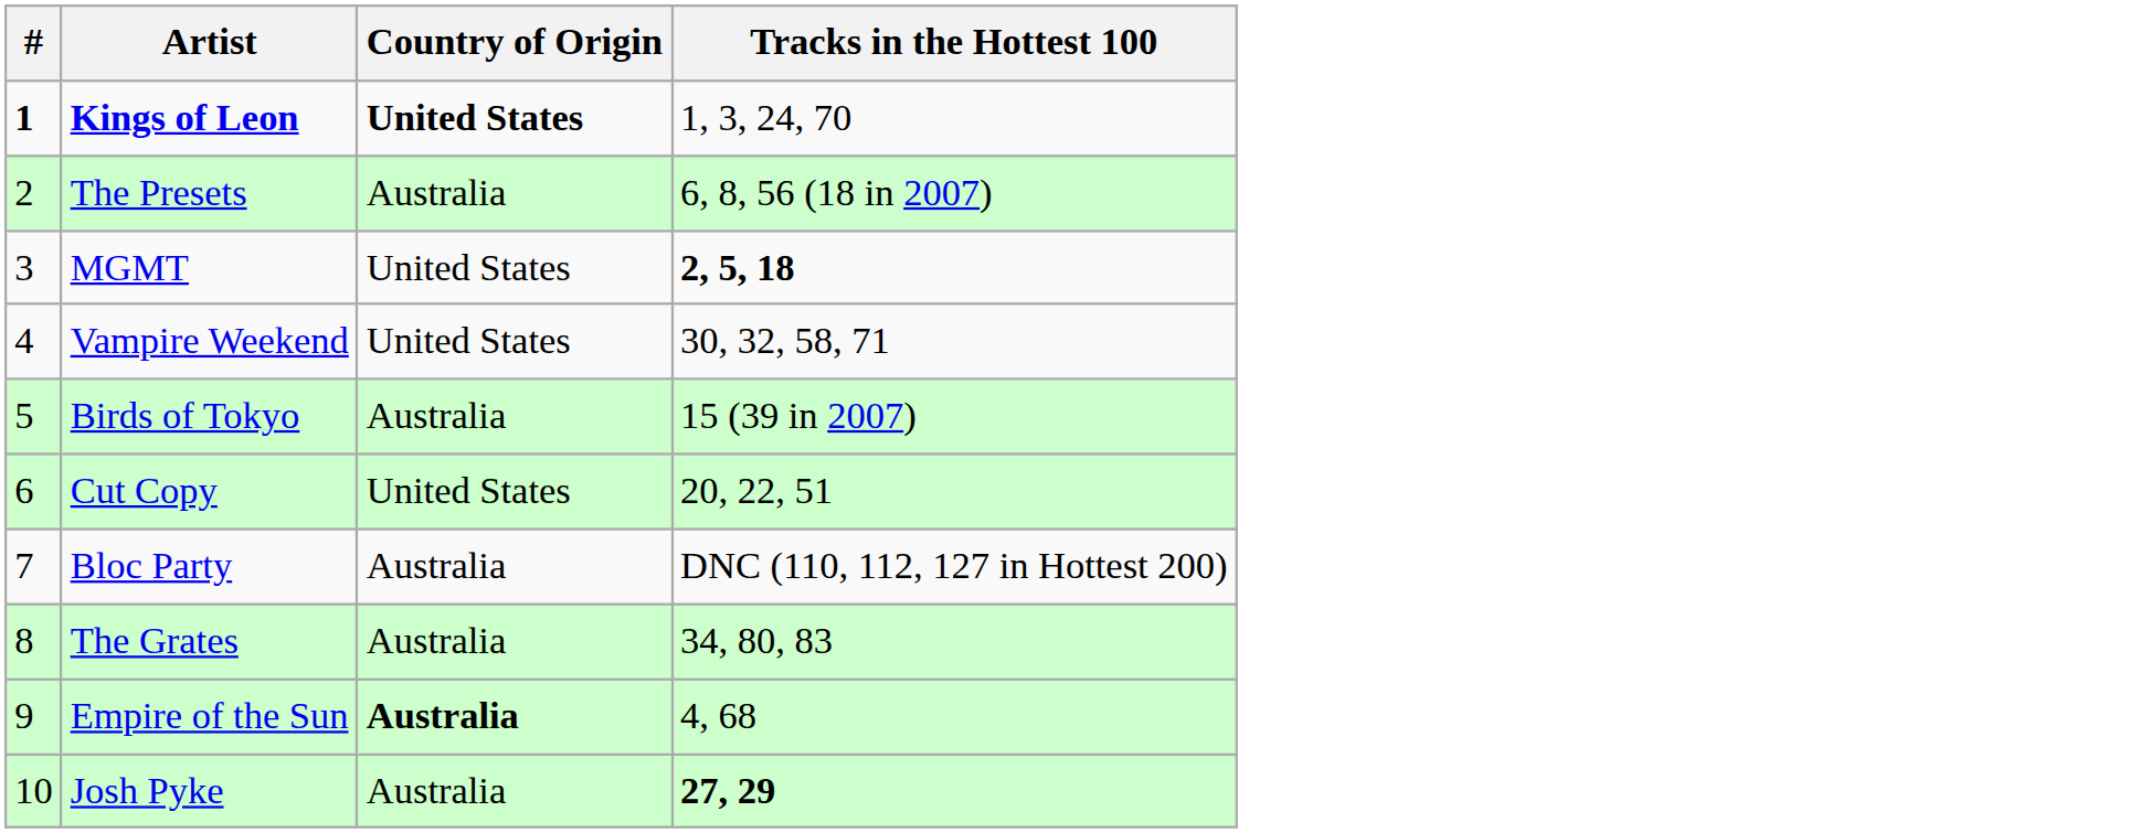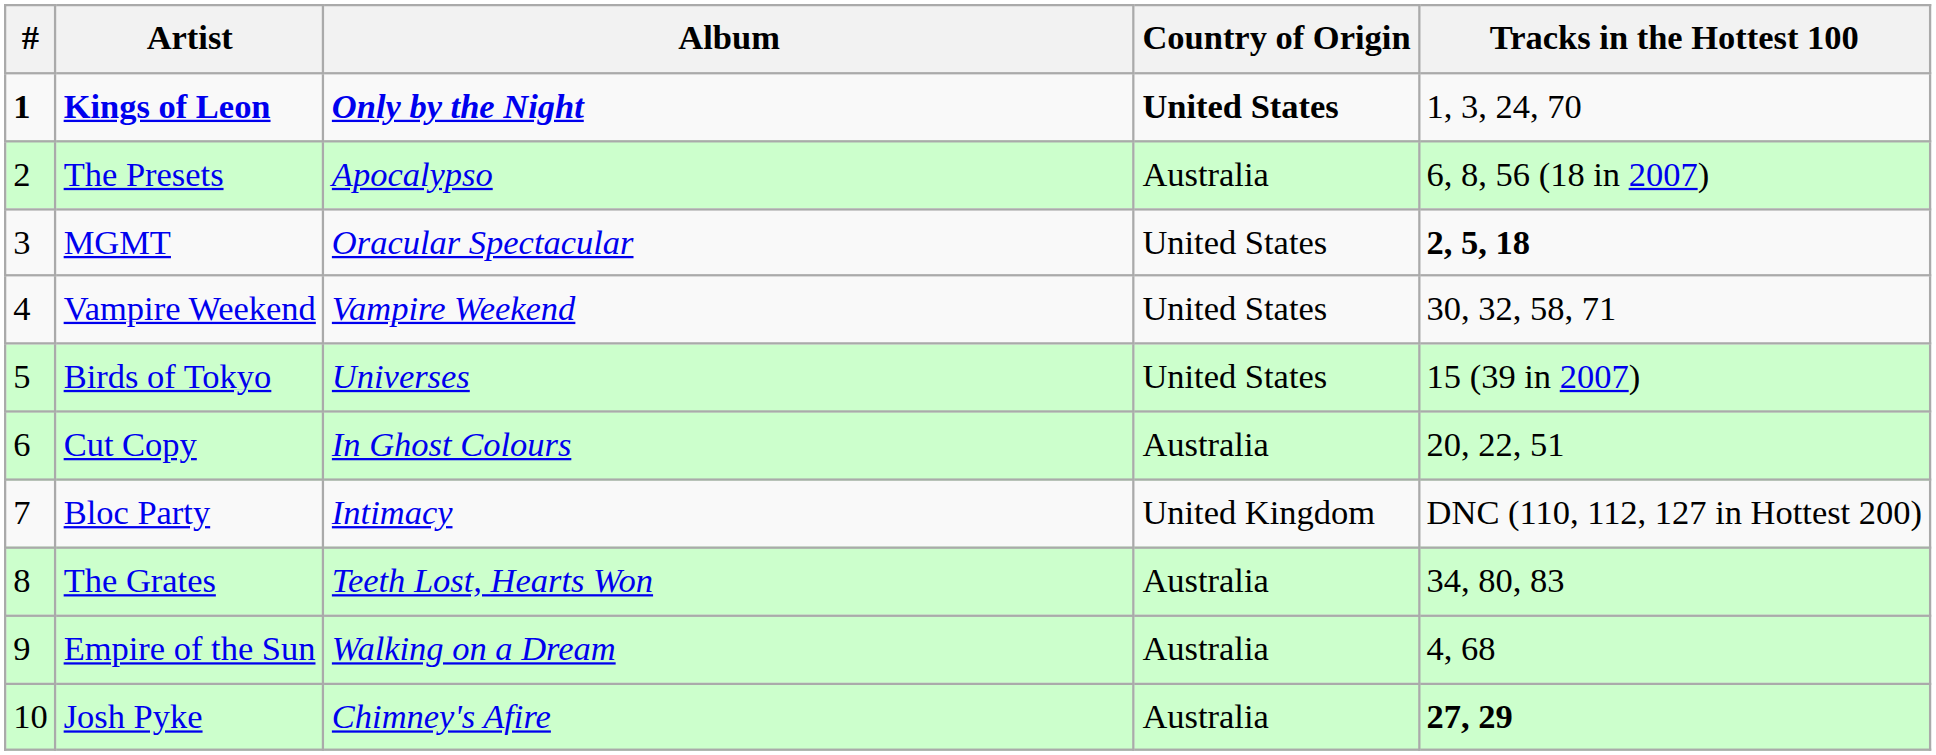 <table class="wikitable sortable" style="font-size:0.95em;line-height:1.5em;">
 <tr>
 <th>#</th>
 <th>Artist</th>
+<th style="width:350px;">Album</th>
 <th>Country of Origin</th>
 <th>Tracks in the Hottest 100</th>
 </tr>
 <tr>
 <td><strong>1</strong></td>
 <td><strong><a href='#'>Kings of Leon</a></strong></td>
+<td><strong><em><a href='#'>Only by the Night</a></em></strong></td>
 <td><strong>United States</strong></td>
 <td>1, 3, 24, 70</td>
 </tr>
 <tr style="background:#cfc;">
 <td>2</td>
 <td><a href='#'>The Presets</a></td>
+<td><a href='#'><em>Apocalypso</em></a></td>
 <td>Australia</td>
 <td>6, 8, 56 (18 in <a href='#'>2007</a>)</td>
 </tr>
 <tr>
 <td>3</td>
 <td><a href='#'>MGMT</a></td>
+<td><em><a href='#'>Oracular Spectacular</a></em></td>
 <td>United States</td>
 <td><strong>2, 5, 18</strong></td>
 </tr>
 <tr>
 <td>4</td>
 <td><a href='#'>Vampire Weekend</a></td>
+<td><em><a href='#'>Vampire Weekend</a></em></td>
 <td>United States</td>
 <td>30, 32, 58, 71</td>
 </tr>
 <tr style="background:#cfc;">
 <td>5</td>
 <td><a href='#'>Birds of Tokyo</a></td>
-<td>Australia</td>
+<td><em><a href='#'>Universes</a></em></td>
+<td>United States</td>
 <td>15 (39 in <a href='#'>2007</a>)</td>
 </tr>
 <tr style="background:#cfc;">
 <td>6</td>
 <td><a href='#'>Cut Copy</a></td>
-<td>United States</td>
+<td><em><a href='#'>In Ghost Colours</a></em></td>
+<td>Australia</td>
 <td>20, 22, 51</td>
 </tr>
 <tr>
 <td>7</td>
 <td><a href='#'>Bloc Party</a></td>
-<td>Australia</td>
+<td><em><a href='#'>Intimacy</a></em></td>
+<td>United Kingdom</td>
 <td>DNC (110, 112, 127 in Hottest 200)</td>
 </tr>
 <tr style="background:#cfc;">
 <td>8</td>
 <td><a href='#'>The Grates</a></td>
+<td><em><a href='#'>Teeth Lost, Hearts Won</a></em></td>
 <td>Australia</td>
 <td>34, 80, 83</td>
 </tr>
 <tr style="background:#cfc;">
 <td>9</td>
 <td><a href='#'>Empire of the Sun</a></td>
-<td><strong>Australia</strong></td>
+<td><em><a href='#'>Walking on a Dream</a></em></td>
+<td>Australia</td>
 <td>4, 68</td>
 </tr>
 <tr style="background:#cfc;">
 <td>10</td>
 <td><a href='#'>Josh Pyke</a></td>
+<td><em><a href='#'>Chimney's Afire</a></em></td>
 <td>Australia</td>
 <td><strong>27, 29</strong></td>
 </tr>
 </table>
